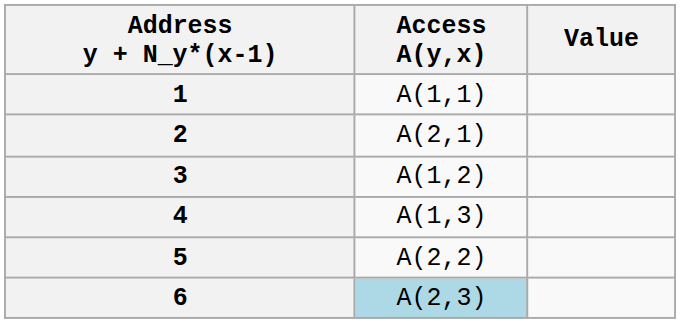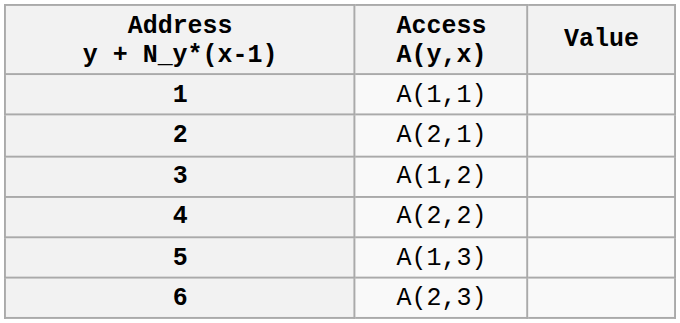 <table class="wikitable" style="text-align:center; width:350px">
 <tr>
 <th>Address<br><code>y + N_y*(x-1)</code></th>
 <th>Access<br><code>A(y,x)</code></th>
 <th>Value<br></th>
 </tr>
 <tr>
 <th>1</th>
 <td><code>A(1,1)</code></td>
 <td></td>
 </tr>
 <tr>
 <th>2</th>
 <td><code>A(2,1)</code></td>
 <td></td>
 </tr>
 <tr>
 <th>3</th>
 <td><code>A(1,2)</code></td>
 <td></td>
 </tr>
 <tr>
 <th>4</th>
+<td><code>A(2,2)</code></td>
+<td></td>
+</tr>
+<tr>
+<th>5</th>
 <td><code>A(1,3)</code></td>
 <td></td>
 </tr>
 <tr>
-<th>5</th>
-<td><code>A(2,2)</code></td>
-<td></td>
-</tr>
-<tr>
 <th>6</th>
-<td style="background: lightblue;"><code>A(2,3)</code></td>
+<td><code>A(2,3)</code></td>
 <td></td>
 </tr>
 </table>
